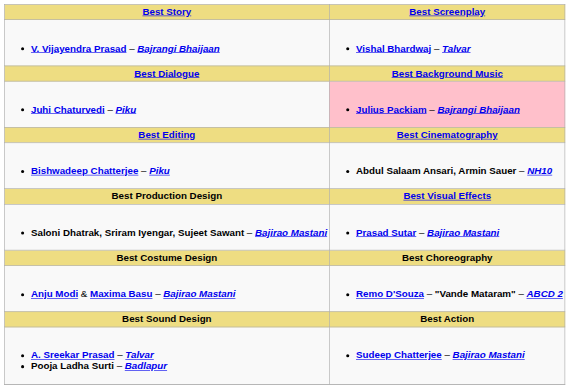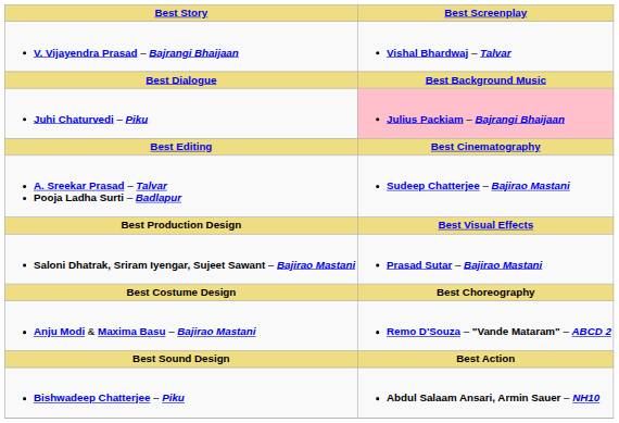 <table class="wikitable">
 <tr>
 <th ! style="background:#EEDD82;text-align:center;"><a href='#'>Best Story</a></th>
 <th ! style="background:#eedd82;text-align:center;"><a href='#'>Best Screenplay</a></th>
 </tr>
 <tr>
 <td valign="top"><br><ul><li><strong><a href='#'>V. Vijayendra Prasad</a></strong> – <strong><em><a href='#'>Bajrangi Bhaijaan</a></em></strong></li></ul></td>
 <td valign="top"><br><ul><li><strong><a href='#'>Vishal Bhardwaj</a></strong> – <strong><em><a href='#'>Talvar</a></em></strong></li></ul></td>
 </tr>
 <tr>
 <th ! style="background:#EEDD82;text-align:center;"><a href='#'>Best Dialogue</a></th>
 <th ! style="background:#eedd82;text-align:center;"><a href='#'>Best Background Music</a></th>
 </tr>
 <tr>
 <td valign="top"><br><ul><li><strong><a href='#'>Juhi Chaturvedi</a></strong> – <strong><em><a href='#'>Piku</a></em></strong></li></ul></td>
 <td valign="top" style="background: pink;"><br><ul><li><strong><a href='#'>Julius Packiam</a></strong> – <strong><em><a href='#'>Bajrangi Bhaijaan</a></em></strong></li></ul></td>
 </tr>
 <tr>
 <th ! style="background:#EEDD82;text-align:center;"><a href='#'>Best Editing</a></th>
 <th ! style="background:#eedd82;text-align:center;"><a href='#'>Best Cinematography</a></th>
 </tr>
 <tr>
-<td valign="top"><br><ul><li><strong><a href='#'>Bishwadeep Chatterjee</a></strong> – <strong><em><a href='#'>Piku</a></em></strong></li></ul></td>
-<td valign="top"><br><ul><li><strong>Abdul Salaam Ansari, Armin Sauer</strong> – <strong><em><a href='#'>NH10</a></em></strong></li></ul></td>
+<td valign="top"><br><ul><li><strong><a href='#'>A. Sreekar Prasad</a></strong> – <strong><em><a href='#'>Talvar</a></em></strong></li><li><strong>Pooja Ladha Surti</strong> – <strong><em><a href='#'>Badlapur</a></em></strong></li></ul></td>
+<td valign="top"><br><ul><li><strong><a href='#'>Sudeep Chatterjee</a></strong> – <strong><em><a href='#'>Bajirao Mastani</a></em></strong></li></ul></td>
 </tr>
 <tr>
 <th ! style="background:#EEDD82;text-align:center;">Best Production Design</th>
 <th ! style="background:#eedd82;text-align:center;"><a href='#'>Best Visual Effects</a></th>
 </tr>
 <tr>
 <td valign="top"><br><ul><li><strong>Saloni Dhatrak, Sriram Iyengar, Sujeet Sawant</strong> – <strong><em><a href='#'>Bajirao Mastani</a></em></strong></li></ul></td>
 <td valign="top"><br><ul><li><strong><a href='#'>Prasad Sutar</a></strong> – <strong><em><a href='#'>Bajirao Mastani</a></em></strong></li></ul></td>
 </tr>
 <tr>
 <th ! style="background:#EEDD82;text-align:center;">Best Costume Design</th>
 <th ! style="background:#eedd82;text-align:center;">Best Choreography</th>
 </tr>
 <tr>
 <td valign="top"><br><ul><li><strong><a href='#'>Anju Modi</a></strong> & <strong><a href='#'>Maxima Basu</a></strong> – <strong><em><a href='#'>Bajirao Mastani</a></em></strong></li></ul></td>
 <td valign="top"><br><ul><li><strong><a href='#'>Remo D'Souza</a></strong> –  <strong>"Vande Mataram"</strong> – <strong><em><a href='#'>ABCD 2</a></em></strong></li></ul></td>
 </tr>
 <tr>
 <th ! style="background:#EEDD82;text-align:center;">Best Sound Design</th>
 <th ! style="background:#eedd82;text-align:center;">Best Action</th>
 </tr>
 <tr>
-<td valign="top"><br><ul><li><strong><a href='#'>A. Sreekar Prasad</a></strong> – <strong><em><a href='#'>Talvar</a></em></strong></li><li><strong>Pooja Ladha Surti</strong> – <strong><em><a href='#'>Badlapur</a></em></strong></li></ul></td>
-<td valign="top"><br><ul><li><strong><a href='#'>Sudeep Chatterjee</a></strong> – <strong><em><a href='#'>Bajirao Mastani</a></em></strong></li></ul></td>
+<td valign="top"><br><ul><li><strong><a href='#'>Bishwadeep Chatterjee</a></strong> – <strong><em><a href='#'>Piku</a></em></strong></li></ul></td>
+<td valign="top"><br><ul><li><strong>Abdul Salaam Ansari, Armin Sauer</strong> – <strong><em><a href='#'>NH10</a></em></strong></li></ul></td>
 </tr>
 <tr>
 </tr>
 </table>
